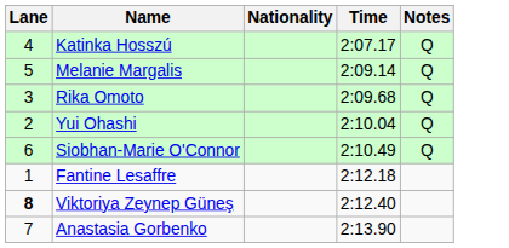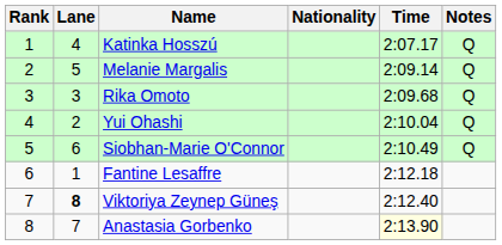 <table class="wikitable sortable" style="text-align:center">
 <tr>
+<th>Rank</th>
 <th>Lane</th>
 <th>Name</th>
 <th>Nationality</th>
 <th>Time</th>
 <th>Notes</th>
 </tr>
 <tr bgcolor=ccffcc>
+<td>1</td>
 <td>4</td>
 <td align=left><a href='#'>Katinka Hosszú</a></td>
 <td align=left></td>
 <td>2:07.17</td>
 <td>Q</td>
 </tr>
 <tr bgcolor=ccffcc>
+<td>2</td>
 <td>5</td>
 <td align=left><a href='#'>Melanie Margalis</a></td>
 <td align=left></td>
 <td>2:09.14</td>
 <td>Q</td>
 </tr>
 <tr bgcolor=ccffcc>
 <td>3</td>
+<td>3</td>
 <td align=left><a href='#'>Rika Omoto</a></td>
 <td align=left></td>
 <td>2:09.68</td>
 <td>Q</td>
 </tr>
 <tr bgcolor=ccffcc>
+<td>4</td>
 <td>2</td>
 <td align=left><a href='#'>Yui Ohashi</a></td>
 <td align=left></td>
 <td>2:10.04</td>
 <td>Q</td>
 </tr>
 <tr bgcolor=ccffcc>
+<td>5</td>
 <td>6</td>
 <td align=left><a href='#'>Siobhan-Marie O'Connor</a></td>
 <td align=left></td>
 <td>2:10.49</td>
 <td>Q</td>
 </tr>
 <tr>
+<td>6</td>
 <td>1</td>
 <td align=left><a href='#'>Fantine Lesaffre</a></td>
 <td align=left></td>
 <td>2:12.18</td>
 <td></td>
 </tr>
 <tr>
+<td>7</td>
 <td><strong>8</strong></td>
 <td align=left><a href='#'>Viktoriya Zeynep Güneş</a></td>
 <td align=left></td>
 <td>2:12.40</td>
 <td></td>
 </tr>
 <tr>
+<td>8</td>
 <td>7</td>
 <td align=left><a href='#'>Anastasia Gorbenko</a></td>
 <td align=left></td>
-<td>2:13.90</td>
+<td style="background: lightyellow;">2:13.90</td>
 <td></td>
 </tr>
 </table>
